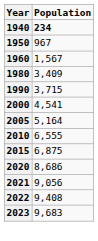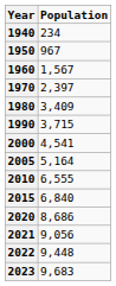 <table class="wikitable">
 <tr>
 <th>Year</th>
 <td><strong>Population</strong></td>
 </tr>
 <tr>
 <th>1940</th>
-<td><strong>234</strong></td>
+<td>234</td>
 </tr>
 <tr>
 <th>1950</th>
 <td>967</td>
 </tr>
 <tr>
 <th>1960</th>
 <td>1,567</td>
+</tr>
+<tr>
+<th>1970</th>
+<td>2,397</td>
 </tr>
 <tr>
 <th>1980</th>
 <td>3,409</td>
 </tr>
 <tr>
 <th>1990</th>
 <td>3,715</td>
 </tr>
 <tr>
 <th rowspan="1">2000</th>
 <td>4,541</td>
 </tr>
 <tr>
 <th rowspan="1">2005</th>
 <td>5,164</td>
 </tr>
 <tr>
 <th rowspan="1">2010</th>
 <td>6,555</td>
 </tr>
 <tr>
 <th rowspan="1">2015</th>
-<td>6,875</td>
+<td>6,840</td>
 </tr>
 <tr>
 <th rowspan="1">2020</th>
 <td>8,686</td>
 </tr>
 <tr>
 <th rowspan="1">2021</th>
 <td>9,056</td>
 </tr>
 <tr>
 <th rowspan="1">2022</th>
-<td>9,408</td>
+<td>9,448</td>
 </tr>
 <tr>
 <th rowspan="1">2023</th>
 <td>9,683</td>
 </tr>
 </table>
